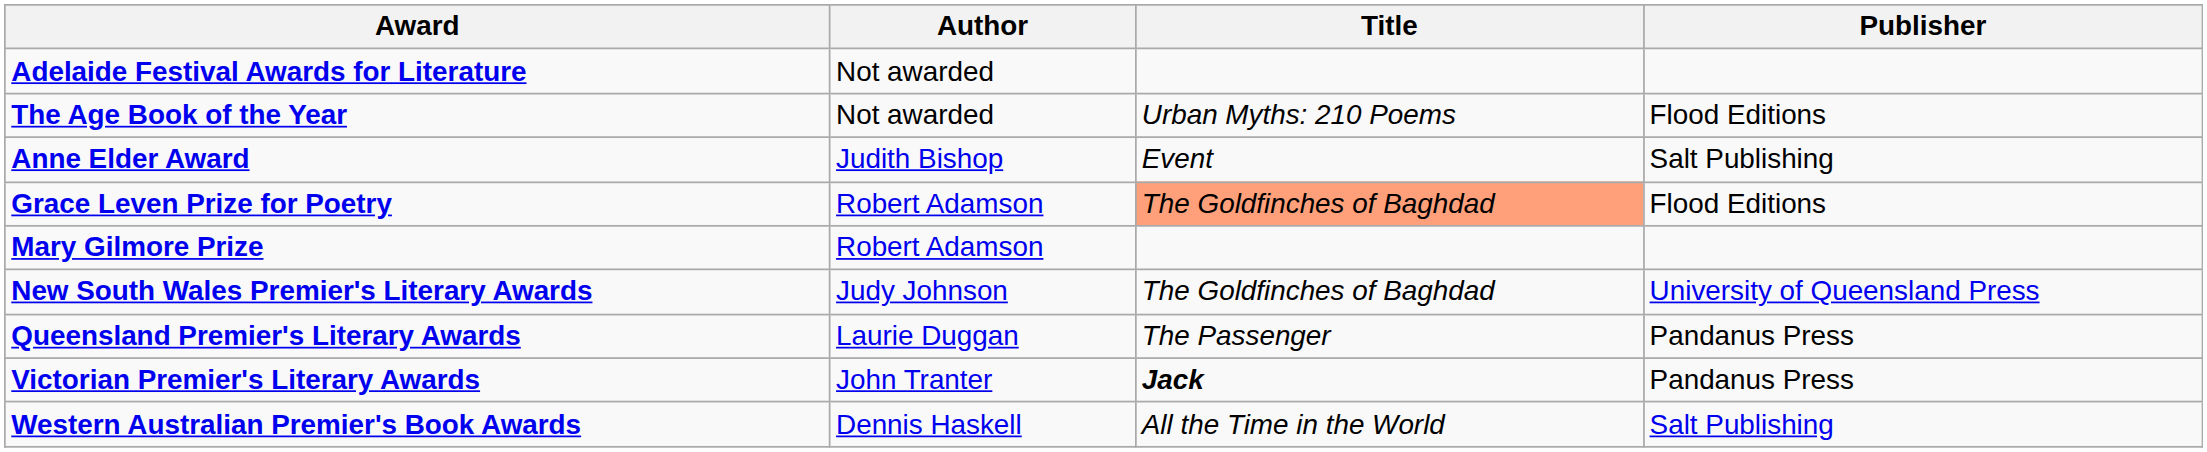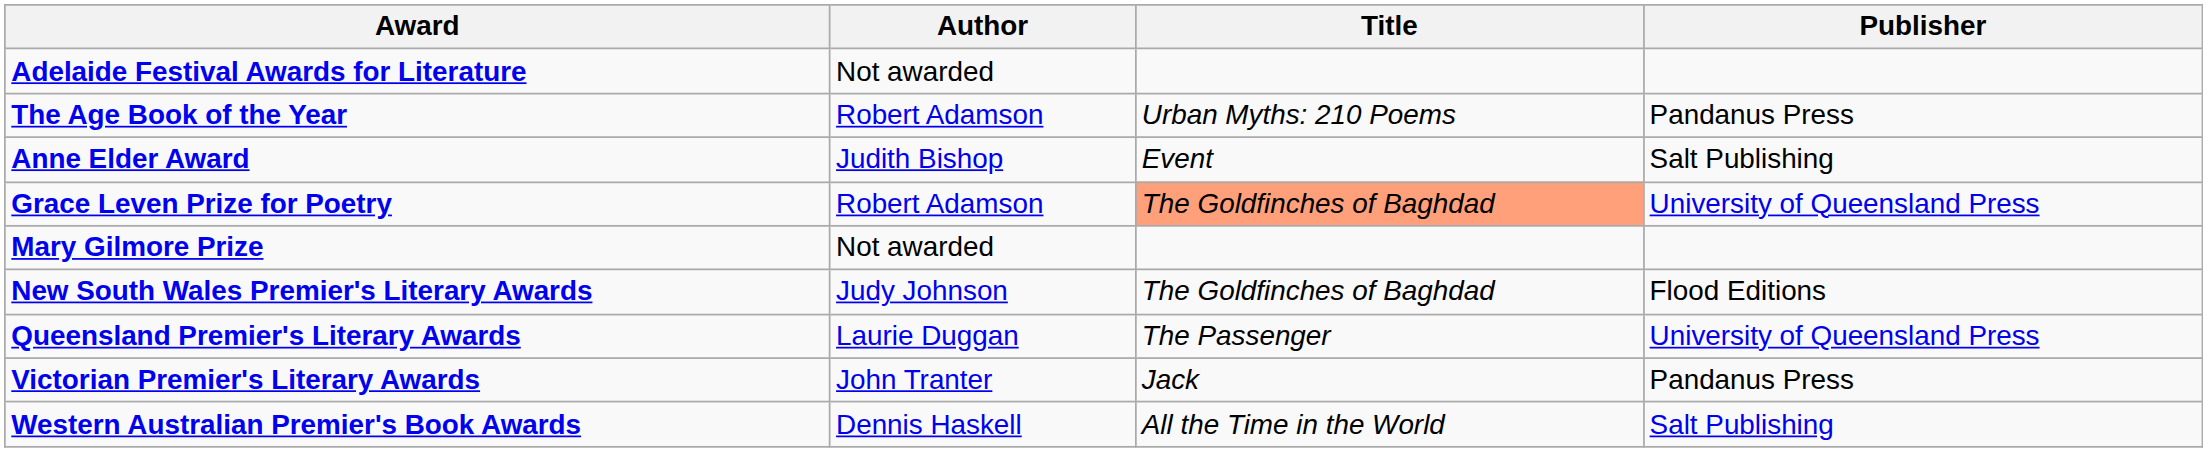 <table class="wikitable" width=100%>
 <tr>
 <th>Award</th>
 <th>Author</th>
 <th>Title</th>
 <th>Publisher</th>
 </tr>
 <tr>
 <td><strong><a href='#'>Adelaide Festival Awards for Literature</a></strong></td>
 <td>Not awarded</td>
 <td></td>
 <td></td>
 </tr>
 <tr>
 <td><strong><a href='#'>The Age Book of the Year</a></strong></td>
-<td>Not awarded</td>
+<td><a href='#'>Robert Adamson</a></td>
 <td><em>Urban Myths: 210 Poems</em></td>
-<td>Flood Editions</td>
+<td>Pandanus Press</td>
 </tr>
 <tr>
 <td><strong><a href='#'>Anne Elder Award</a></strong></td>
 <td><a href='#'>Judith Bishop</a></td>
 <td><em>Event</em></td>
 <td>Salt Publishing</td>
 </tr>
 <tr>
 <td><strong><a href='#'>Grace Leven Prize for Poetry</a></strong></td>
 <td><a href='#'>Robert Adamson</a></td>
 <td style="background: lightsalmon;"><em>The Goldfinches of Baghdad</em></td>
-<td>Flood Editions</td>
+<td><a href='#'>University of Queensland Press</a></td>
 </tr>
 <tr>
 <td><strong><a href='#'>Mary Gilmore Prize</a></strong></td>
-<td><a href='#'>Robert Adamson</a></td>
+<td>Not awarded</td>
 <td></td>
 <td></td>
 </tr>
 <tr>
 <td><strong><a href='#'>New South Wales Premier's Literary Awards</a></strong></td>
 <td><a href='#'>Judy Johnson</a></td>
 <td><em>The Goldfinches of Baghdad</em></td>
-<td><a href='#'>University of Queensland Press</a></td>
+<td>Flood Editions</td>
 </tr>
 <tr>
 <td><strong><a href='#'>Queensland Premier's Literary Awards</a></strong></td>
 <td><a href='#'>Laurie Duggan</a></td>
 <td><em>The Passenger</em></td>
-<td>Pandanus Press</td>
+<td><a href='#'>University of Queensland Press</a></td>
 </tr>
 <tr>
 <td><strong><a href='#'>Victorian Premier's Literary Awards</a></strong></td>
 <td><a href='#'>John Tranter</a></td>
-<td><strong><em>Jack</em></strong></td>
+<td><em>Jack</em></td>
 <td>Pandanus Press</td>
 </tr>
 <tr>
 <td><strong><a href='#'>Western Australian Premier's Book Awards</a></strong></td>
 <td><a href='#'>Dennis Haskell</a></td>
 <td><em>All the Time in the World</em></td>
 <td><a href='#'>Salt Publishing</a></td>
 </tr>
 </table>
